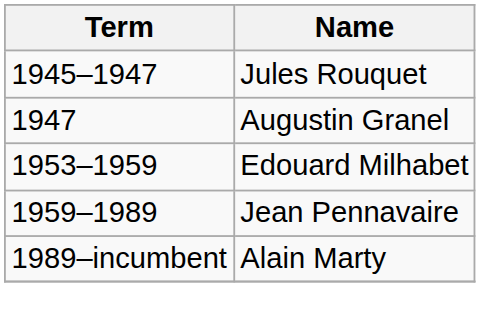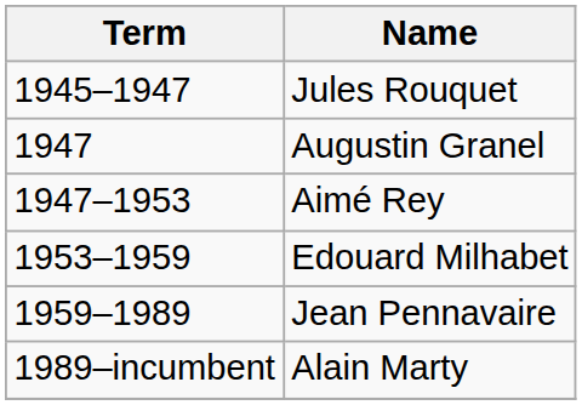 <table class="wikitable">
 <tr>
 <th>Term</th>
 <th>Name</th>
 </tr>
 <tr>
 <td>1945–1947</td>
 <td>Jules Rouquet</td>
 </tr>
 <tr>
 <td>1947</td>
 <td>Augustin Granel</td>
+</tr>
+<tr>
+<td>1947–1953</td>
+<td>Aimé Rey</td>
 </tr>
 <tr>
 <td>1953–1959</td>
 <td>Edouard Milhabet</td>
 </tr>
 <tr>
 <td>1959–1989</td>
 <td>Jean Pennavaire</td>
 </tr>
 <tr>
 <td>1989–incumbent</td>
 <td>Alain Marty</td>
 </tr>
 <tr>
 </tr>
 </table>
